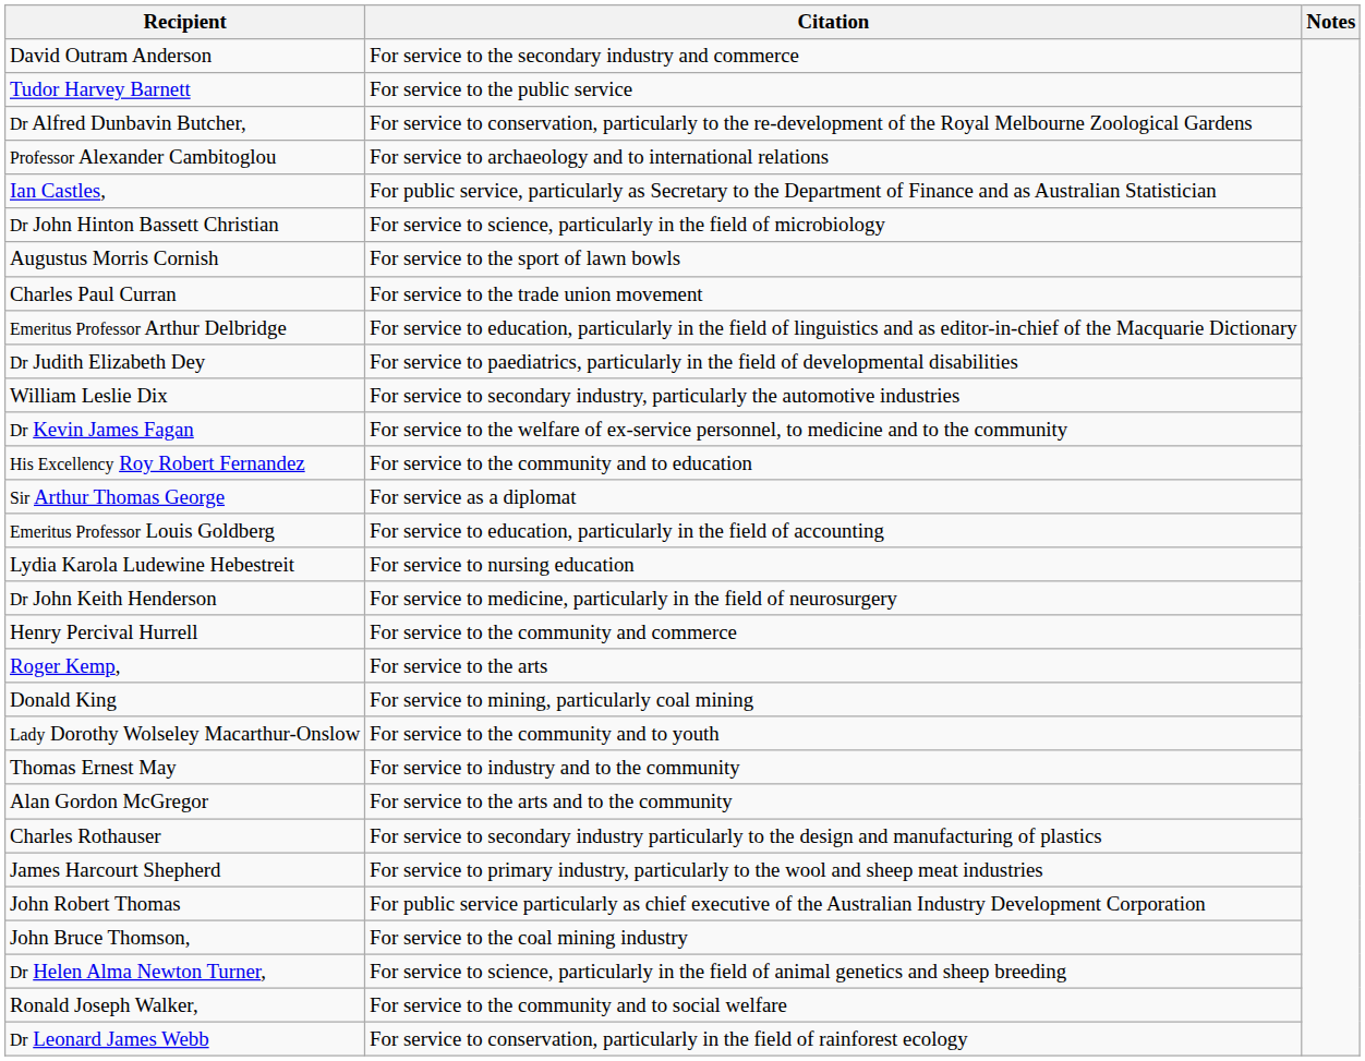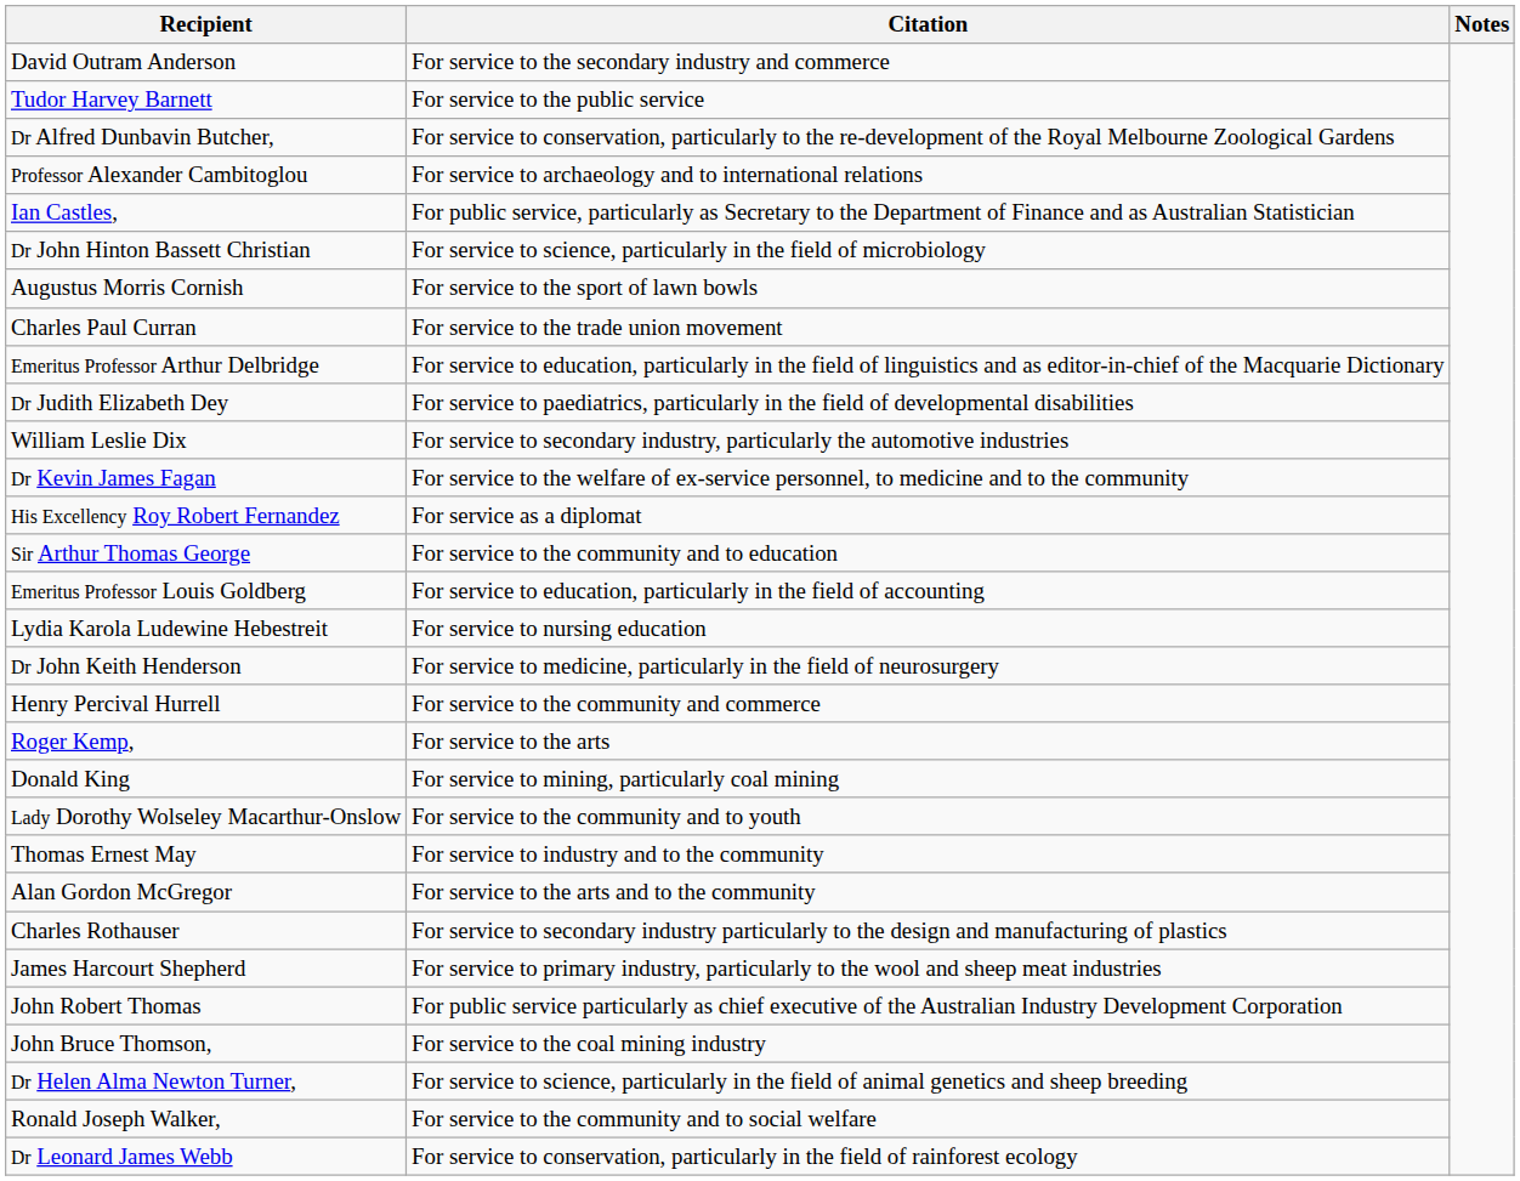 <table class="wikitable" style="font-size:95%;">
 <tr>
 <th>Recipient</th>
 <th>Citation</th>
 <th>Notes</th>
 </tr>
 <tr>
 <td>David Outram Anderson</td>
 <td>For service to the secondary industry and commerce</td>
 <td rowspan="30"></td>
 </tr>
 <tr>
 <td><a href='#'>Tudor Harvey Barnett</a></td>
 <td>For service to the public service</td>
 </tr>
 <tr>
 <td><small>Dr</small> Alfred Dunbavin Butcher, </td>
 <td>For service to conservation, particularly to the re-development of the Royal Melbourne Zoological Gardens</td>
 </tr>
 <tr>
 <td><small>Professor</small> Alexander Cambitoglou</td>
 <td>For service to archaeology and to international relations</td>
 </tr>
 <tr>
 <td><a href='#'>Ian Castles</a>, </td>
 <td>For public service, particularly as Secretary to the Department of Finance and as Australian Statistician</td>
 </tr>
 <tr>
 <td><small>Dr</small> John Hinton Bassett Christian</td>
 <td>For service to science, particularly in the field of microbiology</td>
 </tr>
 <tr>
 <td>Augustus Morris Cornish</td>
 <td>For service to the sport of lawn bowls</td>
 </tr>
 <tr>
 <td>Charles Paul Curran</td>
 <td>For service to the trade union movement</td>
 </tr>
 <tr>
 <td><small>Emeritus Professor</small> Arthur Delbridge</td>
 <td>For service to education, particularly in the field of linguistics and as editor-in-chief of the Macquarie Dictionary</td>
 </tr>
 <tr>
 <td><small>Dr</small> Judith Elizabeth Dey</td>
 <td>For service to paediatrics, particularly in the field of developmental disabilities</td>
 </tr>
 <tr>
 <td>William Leslie Dix</td>
 <td>For service to secondary industry, particularly the automotive industries</td>
 </tr>
 <tr>
 <td><small>Dr</small> <a href='#'>Kevin James Fagan</a></td>
 <td>For service to the welfare of ex-service personnel, to medicine and to the community</td>
 </tr>
 <tr>
 <td><small>His Excellency</small> <a href='#'>Roy Robert Fernandez</a></td>
-<td>For service to the community and to education</td>
+<td>For service as a diplomat</td>
 </tr>
 <tr>
 <td><small>Sir</small> <a href='#'>Arthur Thomas George</a></td>
-<td>For service as a diplomat</td>
+<td>For service to the community and to education</td>
 </tr>
 <tr>
 <td><small>Emeritus Professor</small> Louis Goldberg</td>
 <td>For service to education, particularly in the field of accounting</td>
 </tr>
 <tr>
 <td>Lydia Karola Ludewine Hebestreit</td>
 <td>For service to nursing education</td>
 </tr>
 <tr>
 <td><small>Dr</small> John Keith Henderson</td>
 <td>For service to medicine, particularly in the field of neurosurgery</td>
 </tr>
 <tr>
 <td>Henry Percival Hurrell</td>
 <td>For service to the community and commerce</td>
 </tr>
 <tr>
 <td><a href='#'>Roger Kemp</a>, </td>
 <td>For service to the arts</td>
 </tr>
 <tr>
 <td>Donald King</td>
 <td>For service to mining, particularly coal mining</td>
 </tr>
 <tr>
 <td><small>Lady</small> Dorothy Wolseley Macarthur-Onslow</td>
 <td>For service to the community and to youth</td>
 </tr>
 <tr>
 <td>Thomas Ernest May</td>
 <td>For service to industry and to the community</td>
 </tr>
 <tr>
 <td>Alan Gordon McGregor</td>
 <td>For service to the arts and to the community</td>
 </tr>
 <tr>
 <td>Charles Rothauser</td>
 <td>For service to secondary industry particularly to the design and manufacturing of plastics</td>
 </tr>
 <tr>
 <td>James Harcourt Shepherd</td>
 <td>For service to primary industry, particularly to the wool and sheep meat industries</td>
 </tr>
 <tr>
 <td>John Robert Thomas</td>
 <td>For public service particularly as chief executive of the Australian Industry Development Corporation</td>
 </tr>
 <tr>
 <td>John Bruce Thomson, </td>
 <td>For service to the coal mining industry</td>
 </tr>
 <tr>
 <td><small>Dr</small> <a href='#'>Helen Alma Newton Turner</a>, </td>
 <td>For service to science, particularly in the field of animal genetics and sheep breeding</td>
 </tr>
 <tr>
 <td>Ronald Joseph Walker, </td>
 <td>For service to the community and to social welfare</td>
 </tr>
 <tr>
 <td><small>Dr</small> <a href='#'>Leonard James Webb</a></td>
 <td>For service to conservation, particularly in the field of rainforest ecology</td>
 </tr>
 </table>
